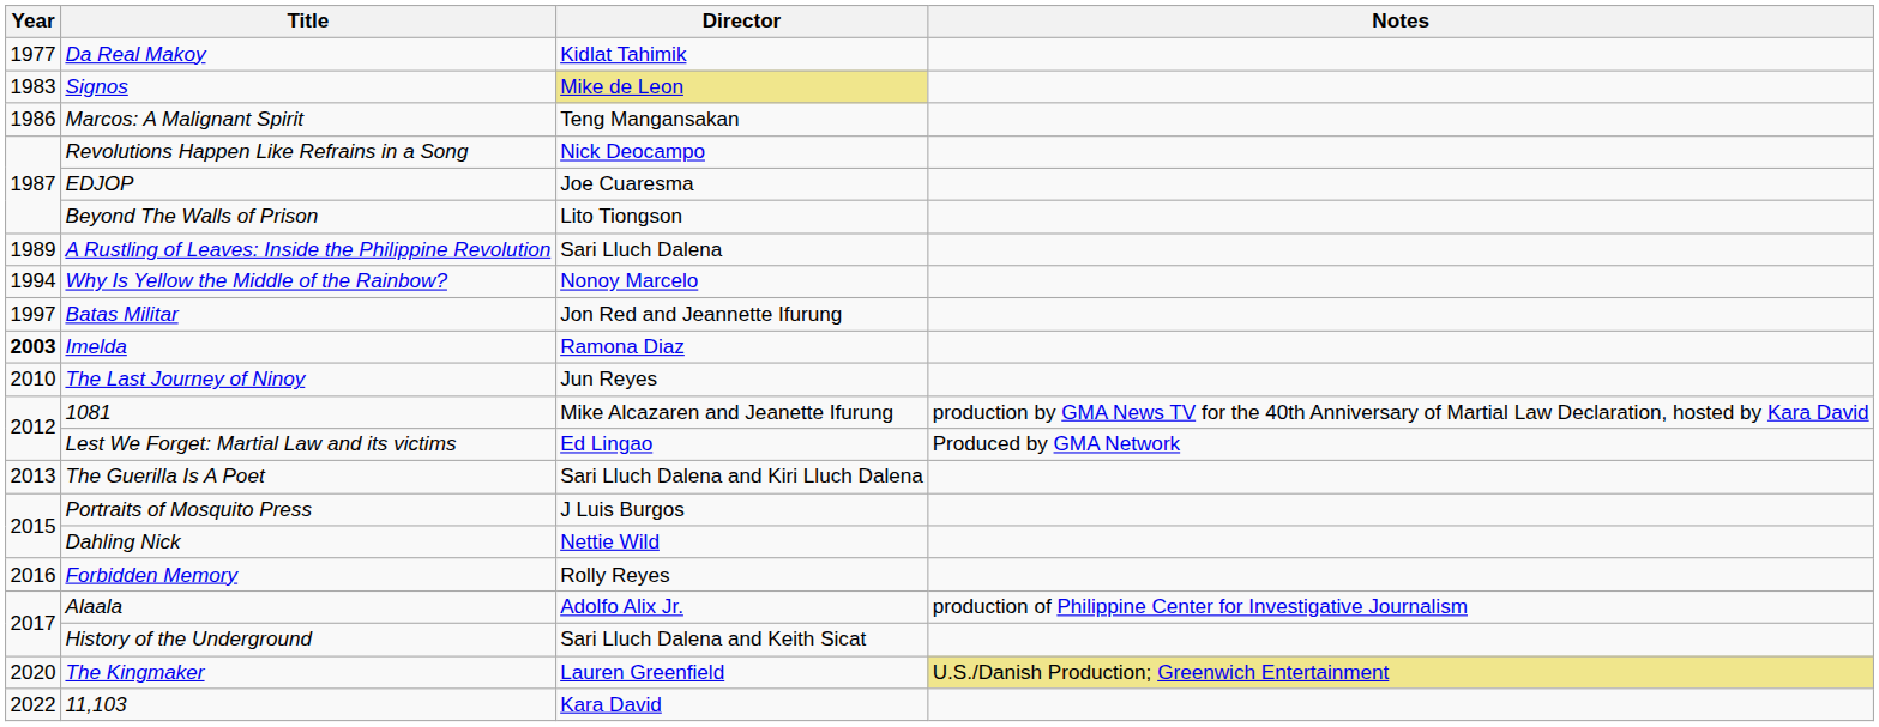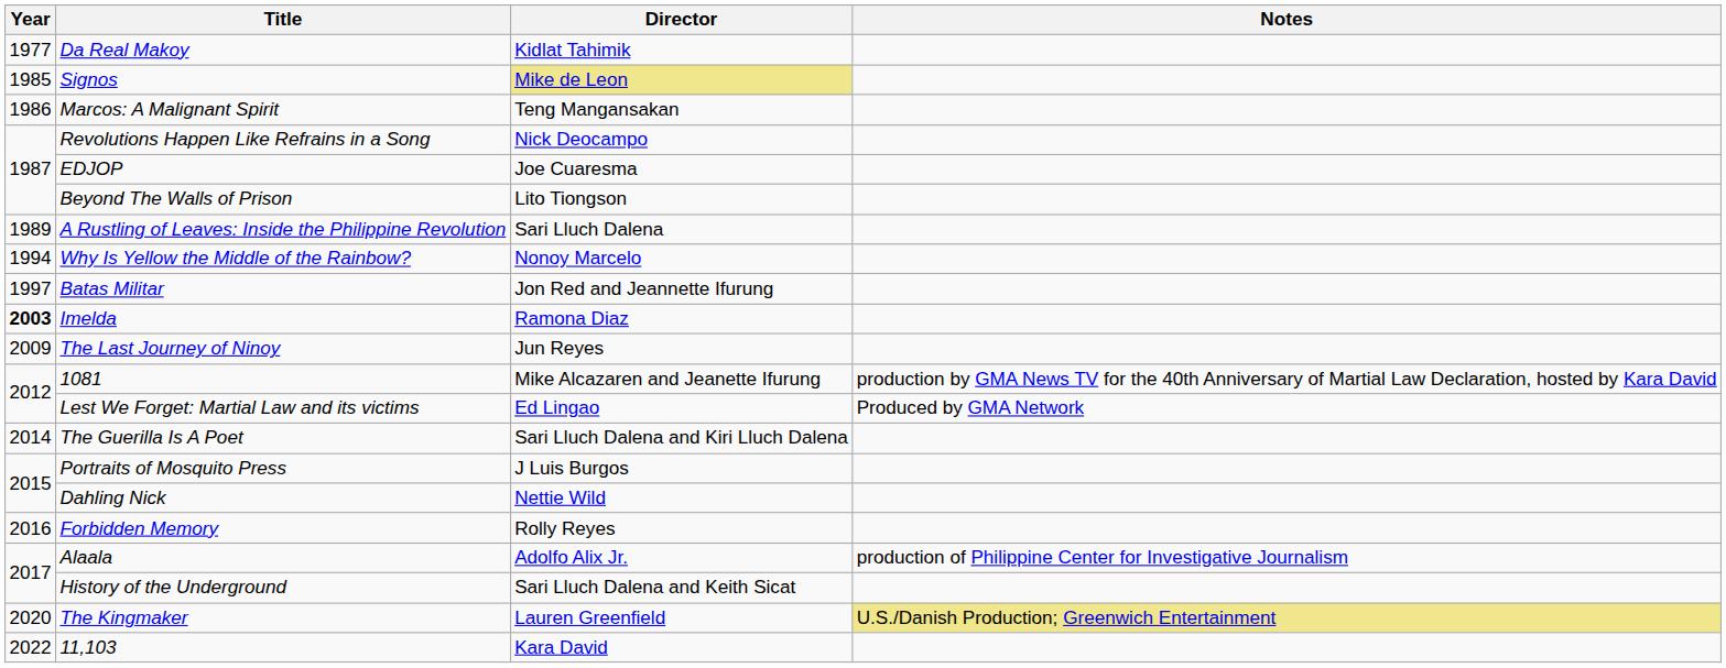 <table class="wikitable sortable">
 <tr>
 <th>Year</th>
 <th>Title</th>
 <th>Director</th>
 <th>Notes</th>
 </tr>
 <tr>
 <td>1977</td>
 <td><em><a href='#'>Da Real Makoy</a></em></td>
 <td><a href='#'>Kidlat Tahimik</a></td>
 <td></td>
 </tr>
 <tr>
-<td>1983</td>
+<td>1985</td>
 <td><em><a href='#'>Signos</a></em></td>
 <td style="background: khaki;"><a href='#'>Mike de Leon</a></td>
 <td></td>
 </tr>
 <tr>
 <td>1986</td>
 <td><em>Marcos: A Malignant Spirit</em></td>
 <td>Teng Mangansakan</td>
 <td></td>
 </tr>
 <tr>
 <td rowspan="3">1987</td>
 <td><em>Revolutions Happen Like Refrains in a Song</em></td>
 <td><a href='#'>Nick Deocampo</a></td>
 <td></td>
 </tr>
 <tr>
 <td><em>EDJOP</em></td>
 <td>Joe Cuaresma</td>
 <td></td>
 </tr>
 <tr>
 <td><em>Beyond The Walls of Prison</em></td>
 <td>Lito Tiongson</td>
 <td></td>
 </tr>
 <tr>
 <td>1989</td>
 <td><em><a href='#'>A Rustling of Leaves: Inside the Philippine Revolution</a></em></td>
 <td>Sari Lluch Dalena</td>
 <td></td>
 </tr>
 <tr>
 <td>1994</td>
 <td><em><a href='#'>Why Is Yellow the Middle of the Rainbow?</a></em></td>
 <td><a href='#'>Nonoy Marcelo</a></td>
 <td></td>
 </tr>
 <tr>
 <td>1997</td>
 <td><em><a href='#'>Batas Militar</a></em></td>
 <td>Jon Red and Jeannette Ifurung</td>
 <td></td>
 </tr>
 <tr>
 <td><strong>2003</strong></td>
 <td><em><a href='#'>Imelda</a></em></td>
 <td><a href='#'>Ramona Diaz</a></td>
 <td></td>
 </tr>
 <tr>
-<td>2010</td>
+<td>2009</td>
 <td><em><a href='#'>The Last Journey of Ninoy</a> </em></td>
 <td>Jun Reyes</td>
 <td></td>
 </tr>
 <tr>
 <td rowspan="2">2012</td>
 <td><em>1081</em></td>
 <td>Mike Alcazaren and Jeanette Ifurung</td>
 <td>production by <a href='#'>GMA News TV</a> for the 40th Anniversary of Martial Law Declaration, hosted by <a href='#'>Kara David</a></td>
 </tr>
 <tr>
 <td><em>Lest We Forget: Martial Law and its victims</em></td>
 <td><a href='#'>Ed Lingao</a></td>
 <td>Produced by <a href='#'>GMA Network</a></td>
 </tr>
 <tr>
-<td>2013</td>
+<td>2014</td>
 <td><em>The Guerilla Is A Poet</em></td>
 <td>Sari Lluch Dalena and Kiri Lluch Dalena</td>
 <td></td>
 </tr>
 <tr>
 <td rowspan="2">2015</td>
 <td><em>Portraits of Mosquito Press</em></td>
 <td>J Luis Burgos</td>
 <td></td>
 </tr>
 <tr>
 <td><em>Dahling Nick</em></td>
 <td><a href='#'>Nettie Wild</a></td>
 <td></td>
 </tr>
 <tr>
 <td>2016</td>
 <td><em><a href='#'>Forbidden Memory</a></em></td>
 <td>Rolly Reyes</td>
 <td></td>
 </tr>
 <tr>
 <td rowspan="2">2017</td>
 <td><em>Alaala</em></td>
 <td><a href='#'>Adolfo Alix Jr.</a></td>
 <td>production of <a href='#'>Philippine Center for Investigative Journalism</a></td>
 </tr>
 <tr>
 <td><em>History of the Underground</em></td>
 <td>Sari Lluch Dalena and Keith Sicat</td>
 <td></td>
 </tr>
 <tr>
 <td rowspan="1">2020</td>
 <td><em><a href='#'>The Kingmaker</a></em></td>
 <td><a href='#'>Lauren Greenfield</a></td>
 <td style="background: khaki;">U.S./Danish Production; <a href='#'>Greenwich Entertainment</a></td>
 </tr>
 <tr>
 <td>2022</td>
 <td><em>11,103</em></td>
 <td><a href='#'>Kara David</a></td>
 <td></td>
 </tr>
 </table>
